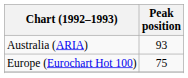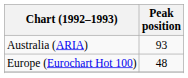 <table class="wikitable sortable">
 <tr>
 <th>Chart (1992–1993)</th>
 <th>Peak<br>position</th>
 </tr>
 <tr>
 <td>Australia (<a href='#'>ARIA</a>)</td>
 <td align="center">93</td>
 </tr>
 <tr>
 <td>Europe (<a href='#'>Eurochart Hot 100</a>)</td>
-<td align="center">75</td>
+<td align="center">48</td>
 </tr>
 <tr>
 </tr>
 <tr>
 </tr>
 <tr>
 </tr>
 <tr>
 </tr>
 <tr>
 </tr>
 <tr>
 </tr>
 <tr>
 </tr>
 <tr>
 </tr>
 </table>
